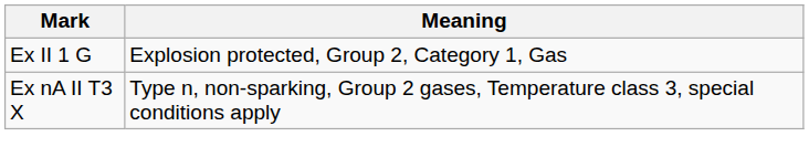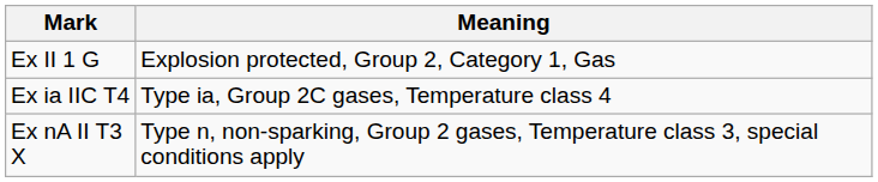 <table class="wikitable">
 <tr>
 <th>Mark</th>
 <th>Meaning</th>
 </tr>
 <tr>
 <td>Ex II 1 G</td>
 <td>Explosion protected, Group 2, Category 1, Gas</td>
 </tr>
 <tr>
+<td>Ex ia IIC T4</td>
+<td>Type ia, Group 2C gases, Temperature class 4</td>
+</tr>
+<tr>
 <td>Ex nA II T3 X</td>
 <td>Type n, non-sparking, Group 2 gases, Temperature class 3, special conditions apply</td>
 </tr>
 </table>
